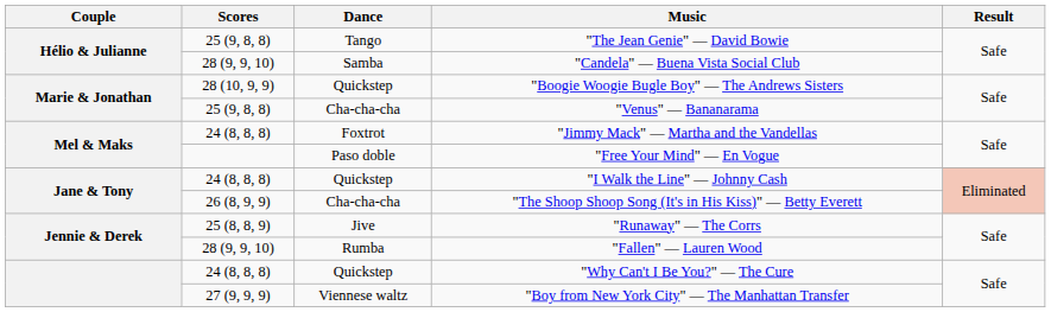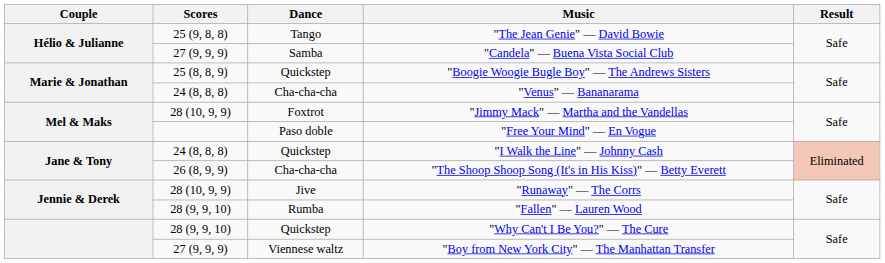 <table class="wikitable sortable" style="text-align:center; width:90%">
 <tr>
 <th scope="col">Couple</th>
 <th scope="col">Scores</th>
 <th scope="col" class="unsortable">Dance</th>
 <th scope="col" class="unsortable">Music</th>
 <th scope="col" class="unsortable">Result</th>
 </tr>
 <tr>
 <th scope="row" rowspan="2">Hélio & Julianne</th>
 <td>25 (9, 8, 8)</td>
 <td>Tango</td>
 <td>"<a href='#'>The Jean Genie</a>" — <a href='#'>David Bowie</a></td>
 <td rowspan="2">Safe</td>
 </tr>
 <tr>
-<td>28 (9, 9, 10)</td>
+<td>27 (9, 9, 9)</td>
 <td>Samba</td>
 <td>"<a href='#'>Candela</a>" — <a href='#'>Buena Vista Social Club</a></td>
 </tr>
 <tr>
 <th scope="row" rowspan="2">Marie & Jonathan</th>
-<td>28 (10, 9, 9)</td>
+<td>25 (8, 8, 9)</td>
 <td>Quickstep</td>
 <td>"<a href='#'>Boogie Woogie Bugle Boy</a>" — <a href='#'>The Andrews Sisters</a></td>
 <td rowspan="2">Safe</td>
 </tr>
 <tr>
-<td>25 (9, 8, 8)</td>
+<td>24 (8, 8, 8)</td>
 <td>Cha-cha-cha</td>
 <td>"<a href='#'>Venus</a>" — <a href='#'>Bananarama</a></td>
 </tr>
 <tr>
 <th scope="row" rowspan="2">Mel & Maks</th>
-<td>24 (8, 8, 8)</td>
+<td>28 (10, 9, 9)</td>
 <td>Foxtrot</td>
 <td>"<a href='#'>Jimmy Mack</a>" — <a href='#'>Martha and the Vandellas</a></td>
 <td rowspan="2">Safe</td>
 </tr>
 <tr>
 <td></td>
 <td>Paso doble</td>
 <td>"<a href='#'>Free Your Mind</a>" — <a href='#'>En Vogue</a></td>
 </tr>
 <tr>
 <th scope="row" rowspan="2">Jane & Tony</th>
 <td>24 (8, 8, 8)</td>
 <td>Quickstep</td>
 <td>"<a href='#'>I Walk the Line</a>" — <a href='#'>Johnny Cash</a></td>
 <td rowspan="2" bgcolor=f4c7b8>Eliminated</td>
 </tr>
 <tr>
 <td>26 (8, 9, 9)</td>
 <td>Cha-cha-cha</td>
 <td>"<a href='#'>The Shoop Shoop Song (It's in His Kiss)</a>" — <a href='#'>Betty Everett</a></td>
 </tr>
 <tr>
 <th scope="row" rowspan="2">Jennie & Derek</th>
-<td>25 (8, 8, 9)</td>
+<td>28 (10, 9, 9)</td>
 <td>Jive</td>
 <td>"<a href='#'>Runaway</a>" — <a href='#'>The Corrs</a></td>
 <td rowspan="2">Safe</td>
 </tr>
 <tr>
 <td>28 (9, 9, 10)</td>
 <td>Rumba</td>
 <td>"<a href='#'>Fallen</a>" — <a href='#'>Lauren Wood</a></td>
 </tr>
 <tr>
 <th scope="row" rowspan="2"></th>
-<td>24 (8, 8, 8)</td>
+<td>28 (9, 9, 10)</td>
 <td>Quickstep</td>
 <td>"<a href='#'>Why Can't I Be You?</a>" — <a href='#'>The Cure</a></td>
 <td rowspan="2">Safe</td>
 </tr>
 <tr>
 <td>27 (9, 9, 9)</td>
 <td>Viennese waltz</td>
 <td>"<a href='#'>Boy from New York City</a>" — <a href='#'>The Manhattan Transfer</a></td>
 </tr>
 </table>
